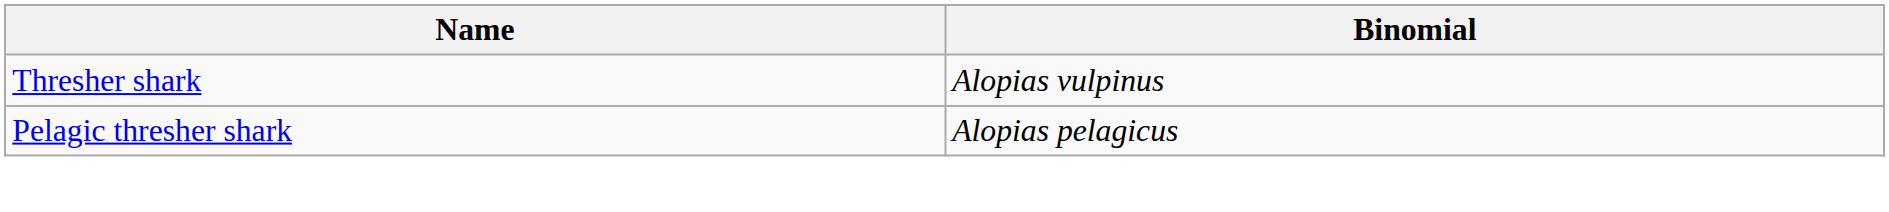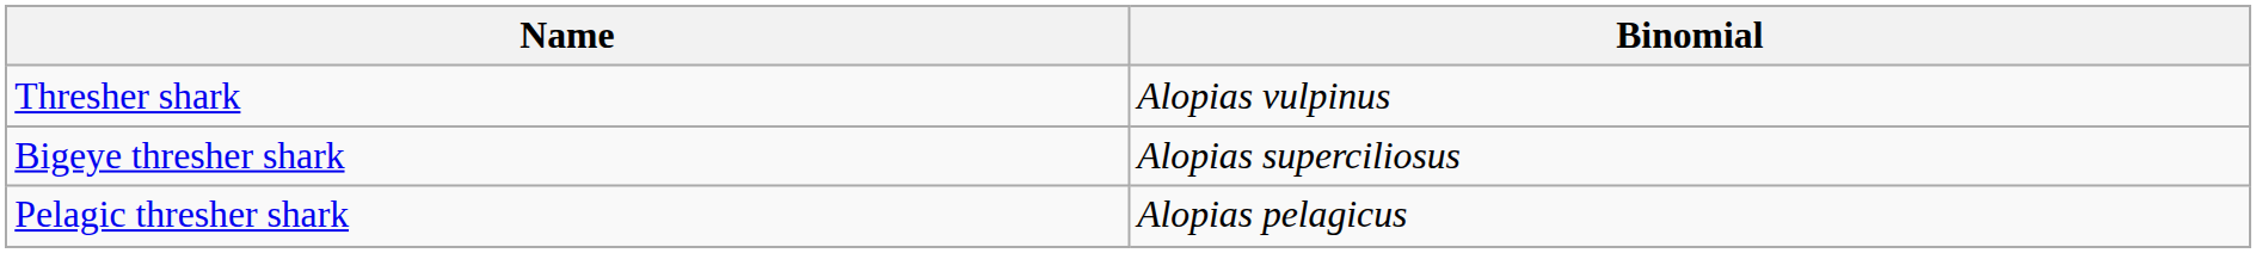 <table width=60% class="wikitable">
 <tr>
 <th width=20%>Name</th>
 <th width=20%>Binomial</th>
 </tr>
 <tr>
 <td><a href='#'>Thresher shark</a><br></td>
 <td><em>Alopias vulpinus</em></td>
 </tr>
 <tr>
+<td><a href='#'>Bigeye thresher shark</a><br></td>
+<td><em>Alopias superciliosus</em></td>
+</tr>
+<tr>
 <td><a href='#'>Pelagic thresher shark</a><br></td>
 <td><em>Alopias pelagicus</em></td>
 </tr>
 </table>
